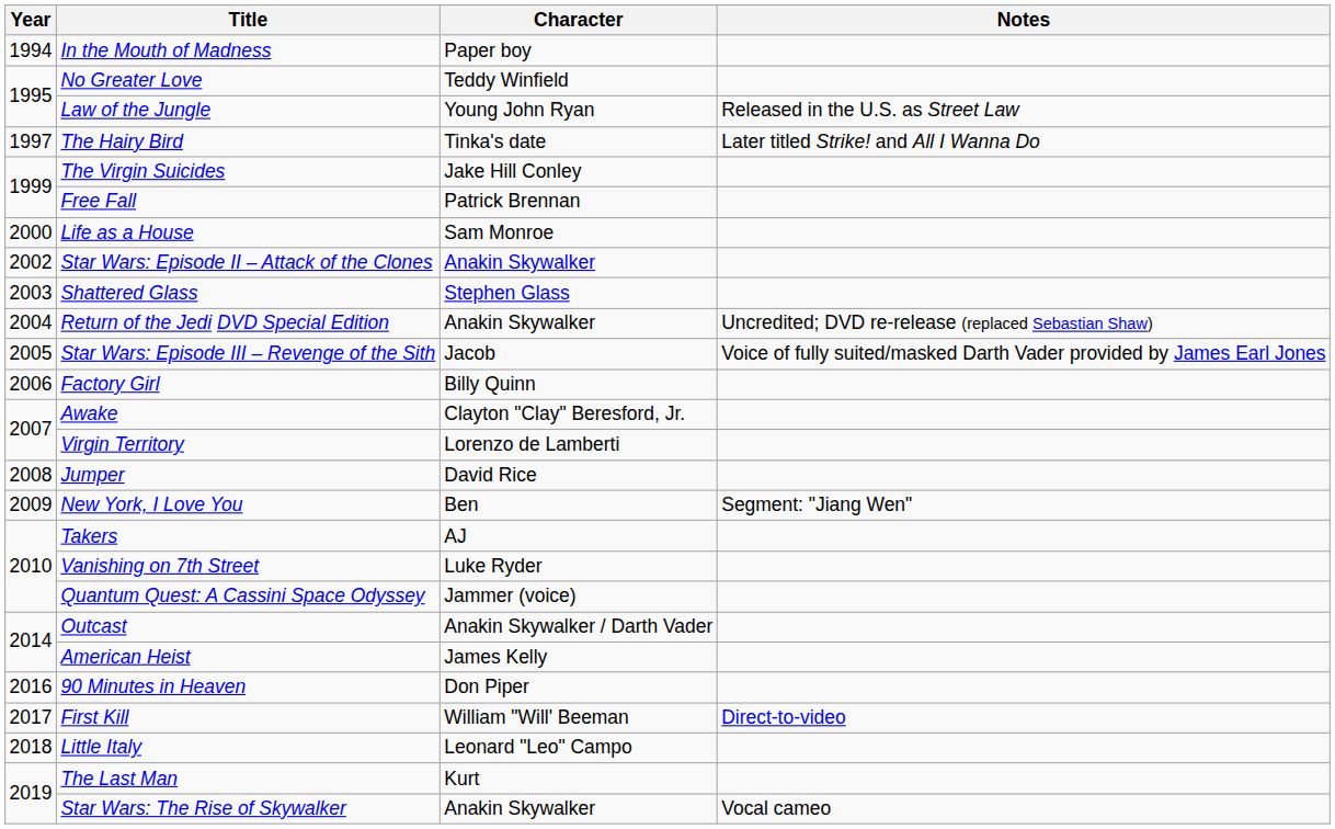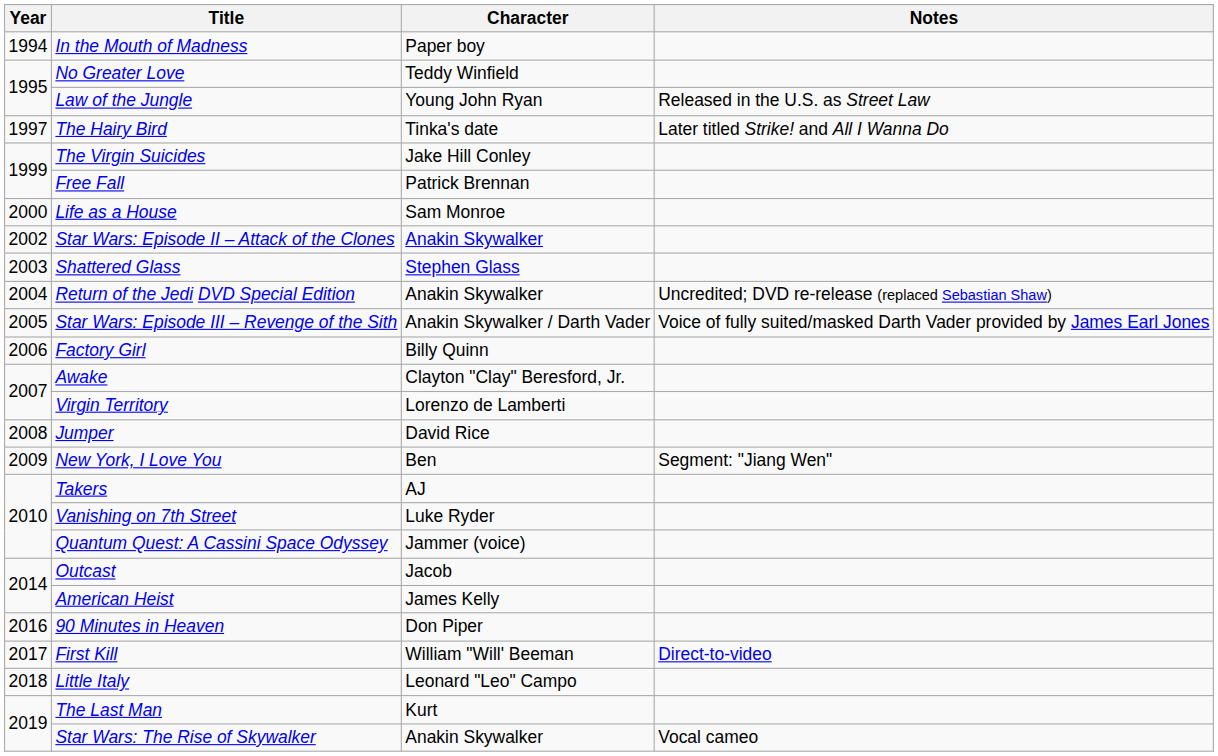 <table class="wikitable sortable">
 <tr>
 <th>Year</th>
 <th>Title</th>
 <th>Character</th>
 <th class="unsortable">Notes</th>
 </tr>
 <tr>
 <td>1994</td>
 <td><em><a href='#'>In the Mouth of Madness</a></em></td>
 <td>Paper boy</td>
 <td></td>
 </tr>
 <tr>
 <td rowspan="2">1995</td>
 <td><em><a href='#'>No Greater Love</a></em></td>
 <td>Teddy Winfield</td>
 <td></td>
 </tr>
 <tr>
 <td><em><a href='#'>Law of the Jungle</a></em></td>
 <td>Young John Ryan</td>
 <td>Released in the U.S. as <em>Street Law</em></td>
 </tr>
 <tr>
 <td>1997</td>
 <td data-sort-value="Hairy Bird, The"><em><a href='#'>The Hairy Bird</a></em></td>
 <td>Tinka's date</td>
 <td>Later titled <em>Strike!</em> and <em>All I Wanna Do</em></td>
 </tr>
 <tr>
 <td rowspan=2>1999</td>
 <td data-sort-value="Virgin Suicides, The"><em><a href='#'>The Virgin Suicides</a></em></td>
 <td>Jake Hill Conley</td>
 <td></td>
 </tr>
 <tr>
 <td><em><a href='#'>Free Fall</a></em></td>
 <td>Patrick Brennan</td>
 <td></td>
 </tr>
 <tr>
 <td>2000</td>
 <td><em><a href='#'>Life as a House</a></em></td>
 <td>Sam Monroe</td>
 <td></td>
 </tr>
 <tr>
 <td>2002</td>
 <td><em><a href='#'>Star Wars: Episode II – Attack of the Clones</a></em></td>
 <td><a href='#'>Anakin Skywalker</a></td>
 <td></td>
 </tr>
 <tr>
 <td>2003</td>
 <td><em><a href='#'>Shattered Glass</a></em></td>
 <td><a href='#'>Stephen Glass</a></td>
 <td></td>
 </tr>
 <tr>
 <td>2004</td>
 <td><em><a href='#'>Return of the Jedi</a> <a href='#'>DVD Special Edition</a></em></td>
 <td>Anakin Skywalker</td>
 <td>Uncredited; DVD re-release <small>(replaced <a href='#'>Sebastian Shaw</a>)</small></td>
 </tr>
 <tr>
 <td>2005</td>
 <td><em><a href='#'>Star Wars: Episode III – Revenge of the Sith</a></em></td>
-<td>Jacob</td>
+<td>Anakin Skywalker / Darth Vader</td>
 <td>Voice of fully suited/masked Darth Vader provided by <a href='#'>James Earl Jones</a></td>
 </tr>
 <tr>
 <td>2006</td>
 <td><em><a href='#'>Factory Girl</a></em></td>
 <td>Billy Quinn</td>
 <td></td>
 </tr>
 <tr>
 <td rowspan=2>2007</td>
 <td><em><a href='#'>Awake</a></em></td>
 <td>Clayton "Clay" Beresford, Jr.</td>
 <td></td>
 </tr>
 <tr>
 <td><em><a href='#'>Virgin Territory</a></em></td>
 <td>Lorenzo de Lamberti</td>
 <td></td>
 </tr>
 <tr>
 <td>2008</td>
 <td><em><a href='#'>Jumper</a></em></td>
 <td>David Rice</td>
 <td></td>
 </tr>
 <tr>
 <td>2009</td>
 <td><em><a href='#'>New York, I Love You</a></em></td>
 <td>Ben</td>
 <td>Segment: "Jiang Wen"</td>
 </tr>
 <tr>
 <td rowspan=3>2010</td>
 <td><em><a href='#'>Takers</a></em></td>
 <td>AJ</td>
 <td></td>
 </tr>
 <tr>
 <td><em><a href='#'>Vanishing on 7th Street</a></em></td>
 <td>Luke Ryder</td>
 <td></td>
 </tr>
 <tr>
 <td><em><a href='#'>Quantum Quest: A Cassini Space Odyssey</a></em></td>
 <td>Jammer (voice)</td>
 <td></td>
 </tr>
 <tr>
 <td rowspan=2>2014</td>
 <td><em><a href='#'>Outcast</a></em></td>
-<td>Anakin Skywalker / Darth Vader</td>
+<td>Jacob</td>
 <td></td>
 </tr>
 <tr>
 <td><em><a href='#'>American Heist</a></em></td>
 <td>James Kelly</td>
 <td></td>
 </tr>
 <tr>
 <td>2016</td>
 <td><em><a href='#'>90 Minutes in Heaven</a></em></td>
 <td>Don Piper</td>
 <td></td>
 </tr>
 <tr>
 <td>2017</td>
 <td><em><a href='#'>First Kill</a></em></td>
 <td>William "Will' Beeman</td>
 <td><a href='#'>Direct-to-video</a></td>
 </tr>
 <tr>
 <td>2018</td>
 <td><em><a href='#'>Little Italy</a></em></td>
 <td>Leonard "Leo" Campo</td>
 <td></td>
 </tr>
 <tr>
 <td rowspan="2">2019</td>
 <td data-sort-value="Last Man, The"><em><a href='#'>The Last Man</a></em></td>
 <td>Kurt</td>
 <td></td>
 </tr>
 <tr>
 <td><em><a href='#'>Star Wars: The Rise of Skywalker</a></em></td>
 <td>Anakin Skywalker</td>
 <td>Vocal cameo</td>
 </tr>
 </table>
